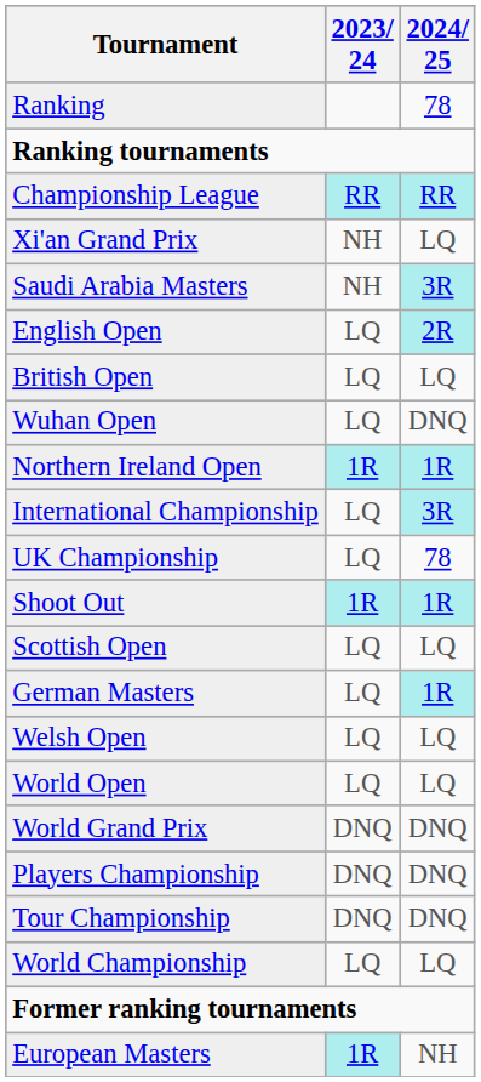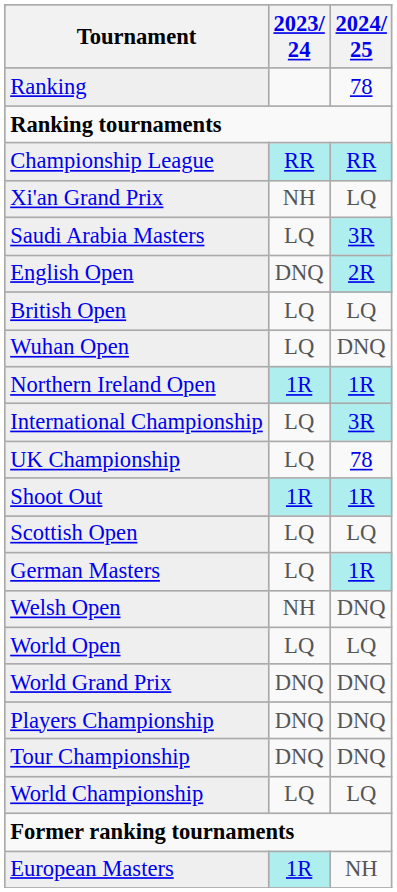 <table class="wikitable" style="font-size:85%;">
 <tr>
 <th>Tournament</th>
 <th><a href='#'>2023/<br>24</a></th>
 <th><a href='#'>2024/<br>25</a></th>
 </tr>
 <tr>
 <td style="background:#EFEFEF;"><a href='#'>Ranking</a></td>
 <td align="center"></td>
 <td align="center"><a href='#'>78</a></td>
 </tr>
 <tr>
 <td colspan="10"><strong>Ranking tournaments</strong></td>
 </tr>
 <tr>
 <td style="background:#EFEFEF;"><a href='#'>Championship League</a></td>
 <td align="center" style="background:#afeeee;"><a href='#'>RR</a></td>
 <td align="center" style="background:#afeeee;"><a href='#'>RR</a></td>
 </tr>
 <tr>
 <td style="background:#EFEFEF;"><a href='#'>Xi'an Grand Prix</a></td>
 <td align="center" style="color:#555555;">NH</td>
 <td align="center" style="color:#555555;">LQ</td>
 </tr>
 <tr>
 <td style="background:#EFEFEF;"><a href='#'>Saudi Arabia Masters</a></td>
-<td align="center" style="color:#555555;">NH</td>
+<td align="center" style="color:#555555;">LQ</td>
 <td align="center" style="background:#afeeee;"><a href='#'>3R</a></td>
 </tr>
 <tr>
 <td style="background:#EFEFEF;"><a href='#'>English Open</a></td>
-<td align="center" style="color:#555555;">LQ</td>
+<td align="center" style="color:#555555;">DNQ</td>
 <td align="center" style="background:#afeeee;"><a href='#'>2R</a></td>
 </tr>
 <tr>
 <td style="background:#EFEFEF;"><a href='#'>British Open</a></td>
 <td align="center" style="color:#555555;">LQ</td>
 <td align="center" style="color:#555555;">LQ</td>
 </tr>
 <tr>
 <td style="background:#EFEFEF;"><a href='#'>Wuhan Open</a></td>
 <td align="center" style="color:#555555;">LQ</td>
 <td align="center" style="color:#555555;">DNQ</td>
 </tr>
 <tr>
 <td style="background:#EFEFEF;"><a href='#'>Northern Ireland Open</a></td>
 <td align="center" style="background:#afeeee;"><a href='#'>1R</a></td>
 <td align="center" style="background:#afeeee;"><a href='#'>1R</a></td>
 </tr>
 <tr>
 <td style="background:#EFEFEF;"><a href='#'>International Championship</a></td>
 <td align="center" style="color:#555555;">LQ</td>
 <td align="center" style="background:#afeeee;"><a href='#'>3R</a></td>
 </tr>
 <tr>
 <td style="background:#EFEFEF;"><a href='#'>UK Championship</a></td>
 <td align="center" style="color:#555555;">LQ</td>
 <td align="center"><a href='#'>78</a></td>
 </tr>
 <tr>
 <td style="background:#EFEFEF;"><a href='#'>Shoot Out</a></td>
 <td align="center" style="background:#afeeee;"><a href='#'>1R</a></td>
 <td align="center" style="background:#afeeee;"><a href='#'>1R</a></td>
 </tr>
 <tr>
 <td style="background:#EFEFEF;"><a href='#'>Scottish Open</a></td>
 <td align="center" style="color:#555555;">LQ</td>
 <td align="center" style="color:#555555;">LQ</td>
 </tr>
 <tr>
 <td style="background:#EFEFEF;"><a href='#'>German Masters</a></td>
 <td align="center" style="color:#555555;">LQ</td>
 <td align="center" style="background:#afeeee;"><a href='#'>1R</a></td>
 </tr>
 <tr>
 <td style="background:#EFEFEF;"><a href='#'>Welsh Open</a></td>
-<td align="center" style="color:#555555;">LQ</td>
-<td align="center" style="color:#555555;">LQ</td>
+<td align="center" style="color:#555555;">NH</td>
+<td align="center" style="color:#555555;">DNQ</td>
 </tr>
 <tr>
 <td style="background:#EFEFEF;"><a href='#'>World Open</a></td>
 <td align="center" style="color:#555555;">LQ</td>
 <td align="center" style="color:#555555;">LQ</td>
 </tr>
 <tr>
 <td style="background:#EFEFEF;"><a href='#'>World Grand Prix</a></td>
 <td align="center" style="color:#555555;">DNQ</td>
 <td align="center" style="color:#555555;">DNQ</td>
 </tr>
 <tr>
 <td style="background:#EFEFEF;"><a href='#'>Players Championship</a></td>
 <td align="center" style="color:#555555;">DNQ</td>
 <td align="center" style="color:#555555;">DNQ</td>
 </tr>
 <tr>
 <td style="background:#EFEFEF;"><a href='#'>Tour Championship</a></td>
 <td align="center" style="color:#555555;">DNQ</td>
 <td align="center" style="color:#555555;">DNQ</td>
 </tr>
 <tr>
 <td style="background:#EFEFEF;"><a href='#'>World Championship</a></td>
 <td align="center" style="color:#555555;">LQ</td>
 <td align="center" style="color:#555555;">LQ</td>
 </tr>
 <tr>
 <td colspan="10"><strong>Former ranking tournaments</strong></td>
 </tr>
 <tr>
 <td style="background:#EFEFEF;"><a href='#'>European Masters</a></td>
 <td align="center" style="background:#afeeee;"><a href='#'>1R</a></td>
 <td align="center" style="color:#555555;">NH</td>
 </tr>
 </table>
